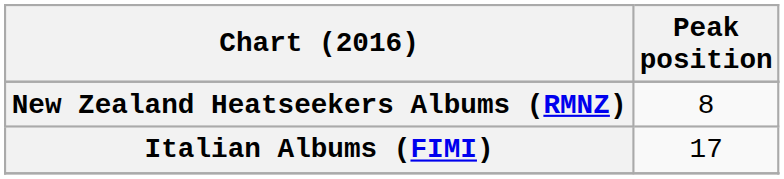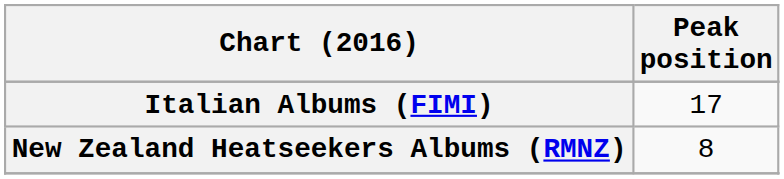 <table class="wikitable sortable plainrowheaders" style="text-align:center">
 <tr>
 <th scope="col">Chart (2016)</th>
 <th scope="col">Peak<br> position</th>
 </tr>
 <tr>
 </tr>
 <tr>
 </tr>
 <tr>
 </tr>
 <tr>
 </tr>
 <tr>
 </tr>
 <tr>
+<th scope="row">Italian Albums (<a href='#'>FIMI</a>)</th>
+<td>17</td>
+</tr>
+<tr>
 <th scope="row">New Zealand Heatseekers Albums (<a href='#'>RMNZ</a>)</th>
 <td>8</td>
-</tr>
-<tr>
-<th scope="row">Italian Albums (<a href='#'>FIMI</a>)</th>
-<td>17</td>
 </tr>
 <tr>
 </tr>
 <tr>
 </tr>
 <tr>
 </tr>
 </table>
